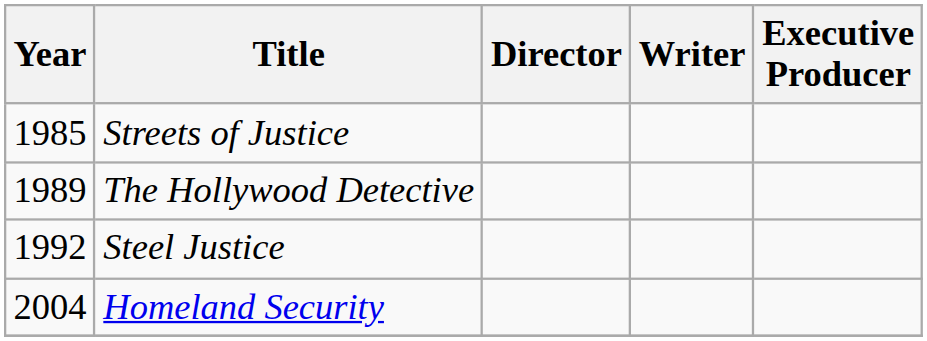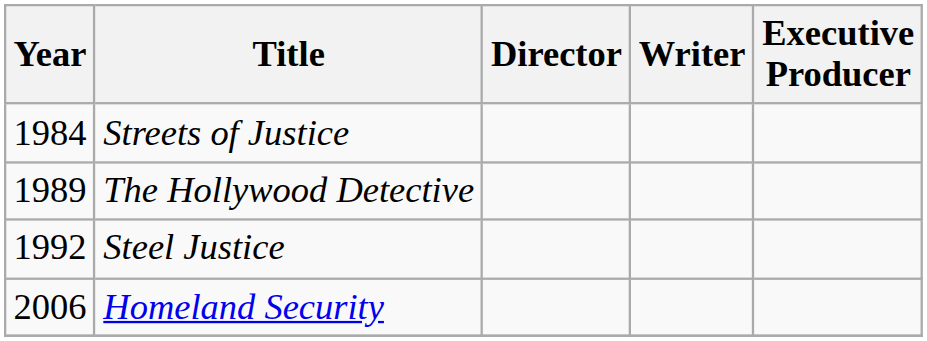 <table class="wikitable">
 <tr>
 <th>Year</th>
 <th>Title</th>
 <th>Director</th>
 <th>Writer</th>
 <th>Executive<br>Producer</th>
 </tr>
 <tr>
-<td>1985</td>
+<td>1984</td>
 <td><em>Streets of Justice</em></td>
 <td></td>
 <td></td>
 <td></td>
 </tr>
 <tr>
 <td>1989</td>
 <td><em>The Hollywood Detective</em></td>
 <td></td>
 <td></td>
 <td></td>
 </tr>
 <tr>
 <td>1992</td>
 <td><em>Steel Justice</em></td>
 <td></td>
 <td></td>
 <td></td>
 </tr>
 <tr>
-<td>2004</td>
+<td>2006</td>
 <td><em><a href='#'>Homeland Security</a></em></td>
 <td></td>
 <td></td>
 <td></td>
 </tr>
 <tr>
 </tr>
 </table>
